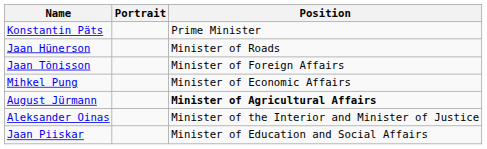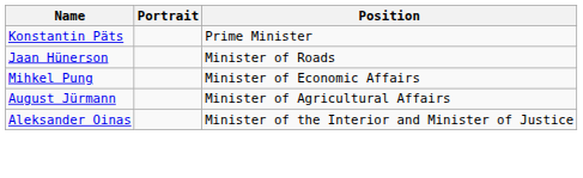 <table class="wikitable">
 <tr>
 <th>Name</th>
 <th>Portrait</th>
 <th>Position</th>
 </tr>
 <tr>
 <td><a href='#'>Konstantin Päts</a></td>
 <td></td>
 <td>Prime Minister</td>
 </tr>
 <tr>
 <td><a href='#'>Jaan Hünerson</a></td>
 <td></td>
 <td>Minister of Roads</td>
 </tr>
 <tr>
-<td><a href='#'>Jaan Tõnisson</a></td>
-<td></td>
-<td>Minister of Foreign Affairs</td>
-</tr>
-<tr>
 <td><a href='#'>Mihkel Pung</a></td>
 <td></td>
 <td>Minister of Economic Affairs</td>
 </tr>
 <tr>
 <td><a href='#'>August Jürmann</a></td>
 <td></td>
-<td><strong>Minister of Agricultural Affairs</strong></td>
+<td>Minister of Agricultural Affairs</td>
 </tr>
 <tr>
 <td><a href='#'>Aleksander Oinas</a></td>
 <td></td>
 <td>Minister of the Interior and Minister of Justice</td>
 </tr>
-<tr>
-<td><a href='#'>Jaan Piiskar</a></td>
-<td></td>
-<td>Minister of Education and Social Affairs</td>
-</tr>
 </table>
